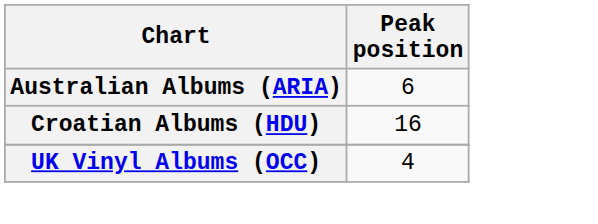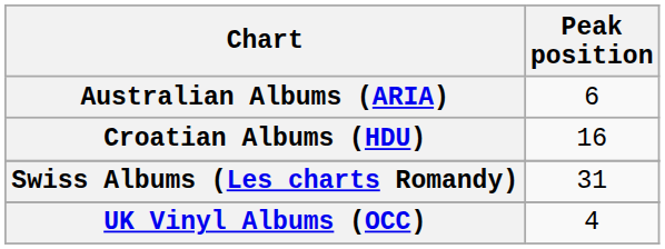 <table class="wikitable sortable plainrowheaders" style="text-align:center">
 <tr>
 <th scope="col">Chart</th>
 <th scope="col">Peak<br>position</th>
 </tr>
 <tr>
 <th scope="row">Australian Albums (<a href='#'>ARIA</a>)</th>
 <td>6</td>
 </tr>
 <tr>
 <th scope="row">Croatian Albums (<a href='#'>HDU</a>)</th>
 <td>16</td>
 </tr>
 <tr>
 </tr>
 <tr>
+<th scope="row">Swiss Albums (<a href='#'>Les charts</a> Romandy)</th>
+<td>31</td>
+</tr>
+<tr>
 </tr>
 <tr>
 <th scope="row"><a href='#'>UK Vinyl Albums</a> (<a href='#'>OCC</a>)</th>
 <td>4</td>
 </tr>
 </table>
